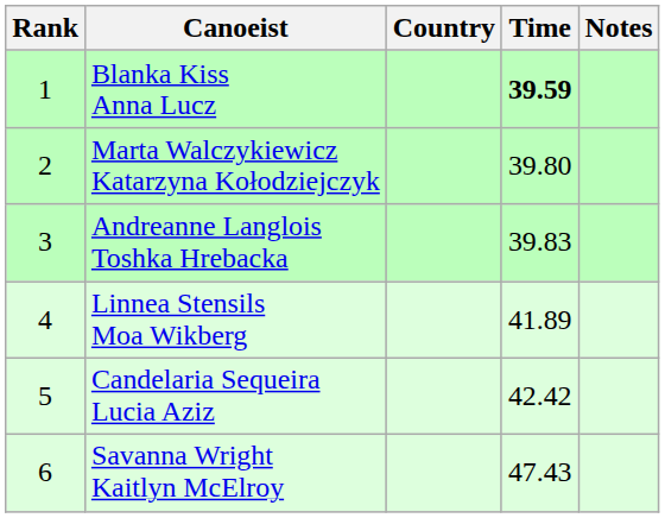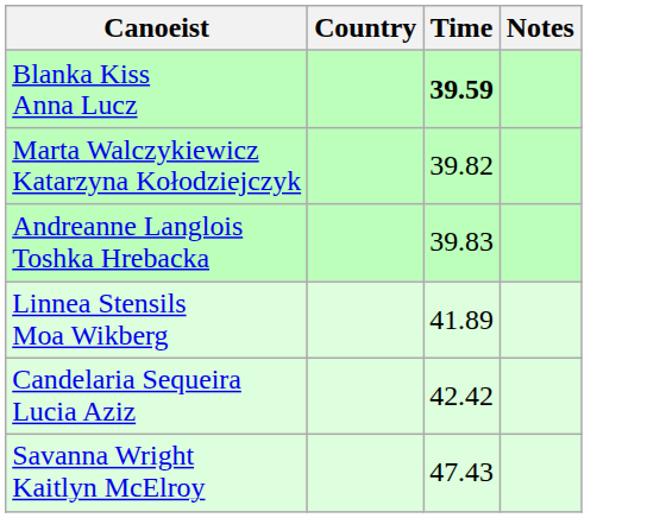 <table class="wikitable" style="text-align:center">
 <tr>
-<th>Rank</th>
 <th>Canoeist</th>
 <th>Country</th>
 <th>Time</th>
 <th>Notes</th>
 </tr>
 <tr bgcolor=bbffbb>
-<td>1</td>
 <td align="left"><a href='#'>Blanka Kiss</a><br><a href='#'>Anna Lucz</a></td>
 <td align="left"></td>
 <td><strong>39.59</strong></td>
 <td></td>
 </tr>
 <tr bgcolor=bbffbb>
-<td>2</td>
 <td align="left"><a href='#'>Marta Walczykiewicz</a><br><a href='#'>Katarzyna Kołodziejczyk</a></td>
 <td align="left"></td>
-<td>39.80</td>
+<td>39.82</td>
 <td></td>
 </tr>
 <tr bgcolor=bbffbb>
-<td>3</td>
 <td align="left"><a href='#'>Andreanne Langlois</a><br><a href='#'>Toshka Hrebacka</a></td>
 <td align="left"></td>
 <td>39.83</td>
 <td></td>
 </tr>
 <tr bgcolor=ddffdd>
-<td>4</td>
 <td align="left"><a href='#'>Linnea Stensils</a><br><a href='#'>Moa Wikberg</a></td>
 <td align="left"></td>
 <td>41.89</td>
 <td></td>
 </tr>
 <tr bgcolor=ddffdd>
-<td>5</td>
 <td align="left"><a href='#'>Candelaria Sequeira</a><br><a href='#'>Lucia Aziz</a></td>
 <td align="left"></td>
 <td>42.42</td>
 <td></td>
 </tr>
 <tr bgcolor=ddffdd>
-<td>6</td>
 <td align="left"><a href='#'>Savanna Wright</a><br><a href='#'>Kaitlyn McElroy</a></td>
 <td align="left"></td>
 <td>47.43</td>
 <td></td>
 </tr>
 </table>
